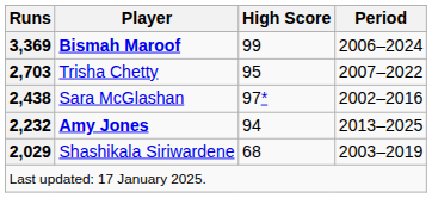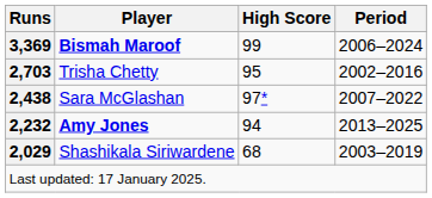 <table class="wikitable defaultcenter col2left">
 <tr>
 <th scope=col>Runs</th>
 <th scope=col>Player</th>
 <th scope=col>High Score</th>
 <th scope=col>Period</th>
 </tr>
 <tr>
 <th scope=row>3,369</th>
 <td> <strong><a href='#'>Bismah Maroof</a></strong></td>
 <td>99</td>
 <td>2006–2024</td>
 </tr>
 <tr>
 <th scope=row>2,703</th>
 <td> <a href='#'>Trisha Chetty</a></td>
 <td>95</td>
-<td>2007–2022</td>
+<td>2002–2016</td>
 </tr>
 <tr>
 <th scope=row>2,438</th>
 <td> <a href='#'>Sara McGlashan</a></td>
 <td>97<a href='#'>*</a></td>
-<td>2002–2016</td>
+<td>2007–2022</td>
 </tr>
 <tr>
 <th scope=row>2,232</th>
 <td> <strong><a href='#'>Amy Jones</a></strong></td>
 <td>94</td>
 <td>2013–2025</td>
 </tr>
 <tr>
 <th scope=row>2,029</th>
 <td> <a href='#'>Shashikala Siriwardene</a></td>
 <td>68</td>
 <td>2003–2019</td>
 </tr>
 <tr>
 <td scope=row colspan="4" style="text-align:left;"><small>Last updated: 17 January 2025.</small></td>
 </tr>
 </table>
